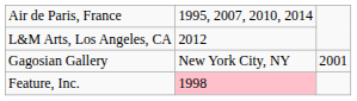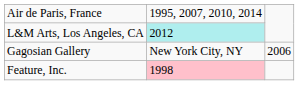 <table class="wikitable">
 <tr>
 <td>Air de Paris, France</td>
 <td>1995, 2007, 2010, 2014</td>
 </tr>
 <tr>
 <td>L&M Arts, Los Angeles, CA</td>
-<td>2012</td>
+<td style="background: paleturquoise;">2012</td>
 </tr>
 <tr>
 <td>Gagosian Gallery</td>
 <td>New York City, NY</td>
-<td>2001</td>
+<td>2006</td>
 </tr>
 <tr>
 <td>Feature, Inc.</td>
 <td style="background: pink;">1998</td>
 </tr>
 </table>
